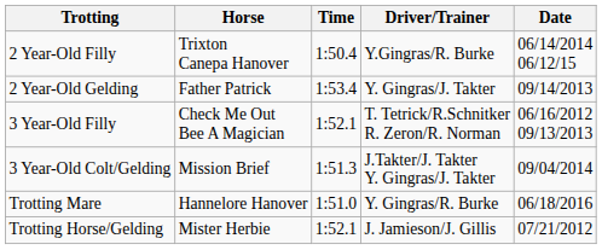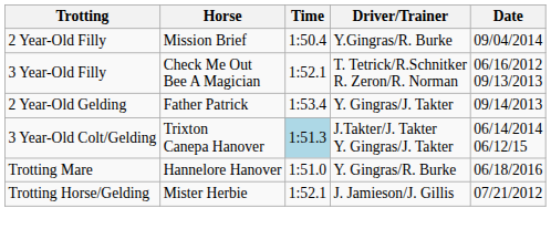 <table class="wikitable">
 <tr>
 <th>Trotting</th>
 <th>Horse</th>
 <th>Time</th>
 <th>Driver/Trainer</th>
 <th>Date</th>
 </tr>
 <tr>
 <td>2 Year-Old Filly</td>
-<td>Trixton<br>Canepa Hanover</td>
+<td>Mission Brief</td>
 <td>1:50.4</td>
 <td>Y.Gingras/R. Burke</td>
-<td>06/14/2014<br>06/12/15</td>
+<td>09/04/2014</td>
+</tr>
+<tr>
+<td>3 Year-Old Filly</td>
+<td>Check Me Out<br>Bee A Magician</td>
+<td>1:52.1</td>
+<td>T. Tetrick/R.Schnitker<br>R. Zeron/R. Norman</td>
+<td>06/16/2012<br>09/13/2013</td>
 </tr>
 <tr>
 <td>2 Year-Old Gelding</td>
 <td>Father Patrick</td>
 <td>1:53.4</td>
 <td>Y. Gingras/J. Takter</td>
 <td>09/14/2013</td>
 </tr>
 <tr>
-<td>3 Year-Old Filly</td>
-<td>Check Me Out<br>Bee A Magician</td>
-<td>1:52.1</td>
-<td>T. Tetrick/R.Schnitker<br>R. Zeron/R. Norman</td>
-<td>06/16/2012<br>09/13/2013</td>
-</tr>
-<tr>
 <td>3 Year-Old Colt/Gelding</td>
-<td>Mission Brief</td>
-<td>1:51.3</td>
+<td>Trixton<br>Canepa Hanover</td>
+<td style="background: lightblue;">1:51.3</td>
 <td>J.Takter/J. Takter<br>Y. Gingras/J. Takter</td>
-<td>09/04/2014</td>
+<td>06/14/2014<br>06/12/15</td>
 </tr>
 <tr>
 <td>Trotting Mare</td>
 <td>Hannelore Hanover</td>
 <td>1:51.0</td>
 <td>Y. Gingras/R. Burke</td>
 <td>06/18/2016</td>
 </tr>
 <tr>
 <td>Trotting Horse/Gelding</td>
 <td>Mister Herbie</td>
 <td>1:52.1</td>
 <td>J. Jamieson/J. Gillis</td>
 <td>07/21/2012</td>
 </tr>
 </table>
